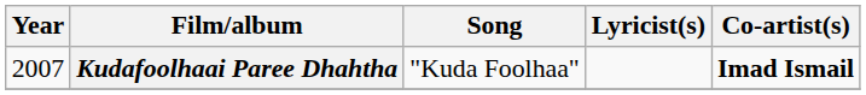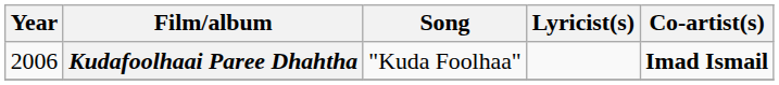 <table class="wikitable plainrowheaders">
 <tr>
 <th scope="col">Year</th>
 <th scope="col">Film/album</th>
 <th scope="col">Song</th>
 <th scope="col">Lyricist(s)</th>
 <th scope="col">Co-artist(s)</th>
 </tr>
 <tr>
-<td>2007</td>
+<td>2006</td>
 <th scope="row"><em>Kudafoolhaai Paree Dhahtha</em></th>
 <td>"Kuda Foolhaa"</td>
 <td></td>
 <td><strong>Imad Ismail</strong></td>
 </tr>
 <tr>
 </tr>
 </table>
